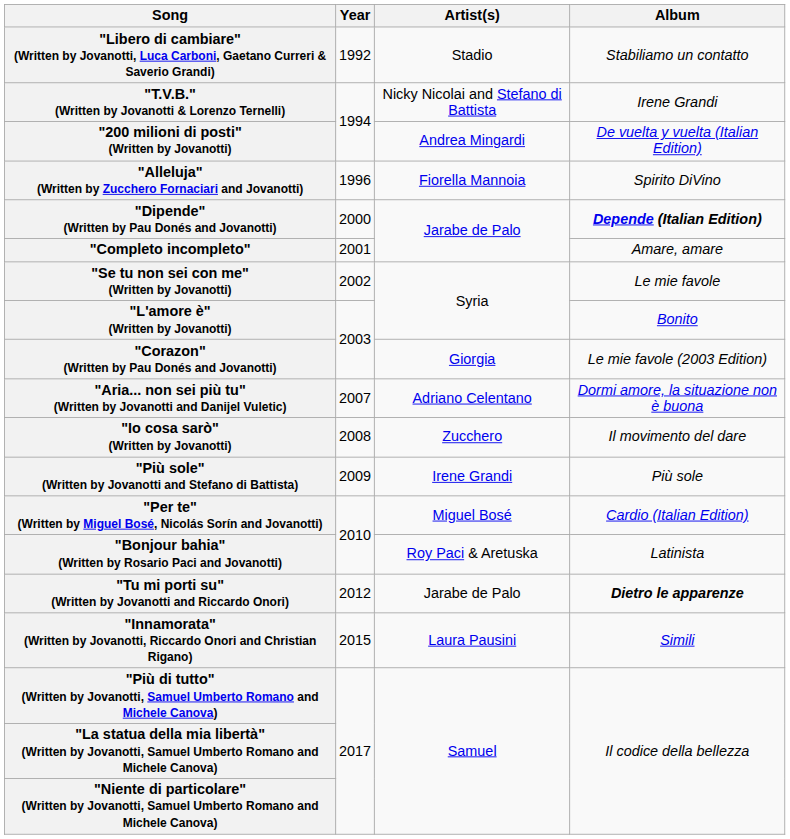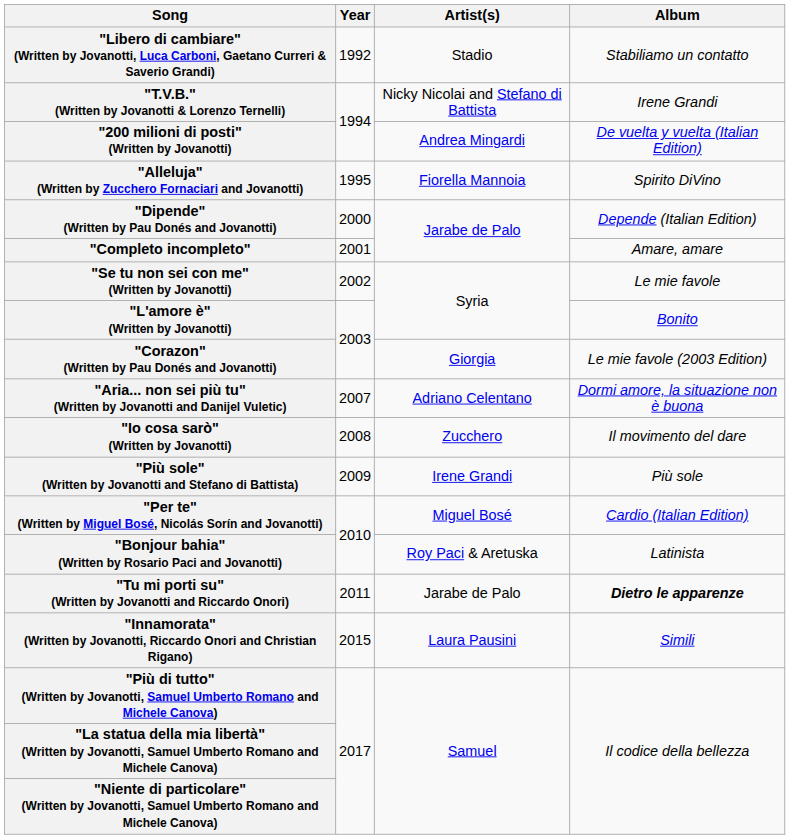 <table class="wikitable plainrowheaders" style="text-align:center;" border="1">
 <tr>
 <th scope="col">Song</th>
 <th scope="col">Year</th>
 <th scope="col">Artist(s)</th>
 <th scope="col">Album</th>
 </tr>
 <tr>
 <th scope="row">"Libero di cambiare"<br><small>(Written by Jovanotti, <a href='#'>Luca Carboni</a>, Gaetano Curreri & Saverio Grandi)</small></th>
 <td>1992</td>
 <td>Stadio</td>
 <td><em>Stabiliamo un contatto</em></td>
 </tr>
 <tr>
 <th scope="row">"T.V.B."<br><small>(Written by Jovanotti & Lorenzo Ternelli)</small></th>
 <td rowspan="2">1994</td>
 <td>Nicky Nicolai and <a href='#'>Stefano di Battista</a></td>
 <td><em>Irene Grandi</em></td>
 </tr>
 <tr>
 <th scope="row">"200 milioni di posti"<br><small>(Written by Jovanotti)</small></th>
 <td><a href='#'>Andrea Mingardi</a></td>
 <td><em><a href='#'>De vuelta y vuelta (Italian Edition)</a></em></td>
 </tr>
 <tr>
 <th scope="row">"Alleluja"<br><small>(Written by <a href='#'>Zucchero Fornaciari</a> and Jovanotti)</small></th>
-<td>1996</td>
+<td>1995</td>
 <td><a href='#'>Fiorella Mannoia</a></td>
 <td><em>Spirito DiVino</em></td>
 </tr>
 <tr>
 <th scope="row">"Dipende"<br><small>(Written by Pau Donés and Jovanotti)</small></th>
 <td>2000</td>
 <td rowspan="2"><a href='#'>Jarabe de Palo</a></td>
-<td><strong><em><a href='#'>Depende</a> (Italian Edition)</em></strong></td>
+<td><em><a href='#'>Depende</a> (Italian Edition)</em></td>
 </tr>
 <tr>
 <th scope="row">"Completo incompleto"</th>
 <td>2001</td>
 <td><em>Amare, amare</em></td>
 </tr>
 <tr>
 <th scope="row">"Se tu non sei con me"<br><small>(Written by Jovanotti)</small></th>
 <td>2002</td>
 <td rowspan="2">Syria</td>
 <td><em>Le mie favole</em></td>
 </tr>
 <tr>
 <th scope="row">"L'amore è"<br><small>(Written by Jovanotti)</small></th>
 <td rowspan="2">2003</td>
 <td><em><a href='#'>Bonito</a></em></td>
 </tr>
 <tr>
 <th scope="row">"Corazon"<br><small>(Written by Pau Donés and Jovanotti)</small></th>
 <td><a href='#'>Giorgia</a></td>
 <td><em>Le mie favole (2003 Edition)</em></td>
 </tr>
 <tr>
 <th scope="row">"Aria... non sei più tu"<br><small>(Written by Jovanotti and Danijel Vuletic)</small></th>
 <td>2007</td>
 <td><a href='#'>Adriano Celentano</a></td>
 <td><em><a href='#'>Dormi amore, la situazione non è buona</a></em></td>
 </tr>
 <tr>
 <th scope="row">"Io cosa sarò"<br><small>(Written by Jovanotti)</small></th>
 <td>2008</td>
 <td><a href='#'>Zucchero</a></td>
 <td><em>Il movimento del dare</em></td>
 </tr>
 <tr>
 <th scope="row">"Più sole"<br><small>(Written by Jovanotti and Stefano di Battista)</small></th>
 <td>2009</td>
 <td><a href='#'>Irene Grandi</a></td>
 <td><em>Più sole</em></td>
 </tr>
 <tr>
 <th scope="row">"Per te"<br><small>(Written by <a href='#'>Miguel Bosé</a>, Nicolás Sorín and Jovanotti)</small></th>
 <td rowspan="2">2010</td>
 <td><a href='#'>Miguel Bosé</a></td>
 <td><em><a href='#'>Cardio (Italian Edition)</a></em></td>
 </tr>
 <tr>
 <th scope="row">"Bonjour bahia"<br><small>(Written by Rosario Paci and Jovanotti)</small></th>
 <td><a href='#'>Roy Paci</a> & Aretuska</td>
 <td><em>Latinista</em></td>
 </tr>
 <tr>
 <th scope="row">"Tu mi porti su"<br><small>(Written by Jovanotti and Riccardo Onori)</small></th>
-<td>2012</td>
+<td>2011</td>
 <td>Jarabe de Palo</td>
 <td><strong><em>Dietro le apparenze</em></strong></td>
 </tr>
 <tr>
 <th scope="row">"Innamorata"<br><small>(Written by Jovanotti, Riccardo Onori and Christian Rigano)</small></th>
 <td>2015</td>
 <td><a href='#'>Laura Pausini</a></td>
 <td><em><a href='#'>Simili</a></em></td>
 </tr>
 <tr>
 <th scope="row">"Più di tutto"<br><small>(Written by Jovanotti, <a href='#'>Samuel Umberto Romano</a> and <a href='#'>Michele Canova</a>)</small></th>
 <td rowspan="3">2017</td>
 <td rowspan="3"><a href='#'>Samuel</a></td>
 <td rowspan="3"><em>Il codice della bellezza</em></td>
 </tr>
 <tr>
 <th scope="row">"La statua della mia libertà"<br><small>(Written by Jovanotti, Samuel Umberto Romano and Michele Canova)</small></th>
 </tr>
 <tr>
 <th scope="row">"Niente di particolare"<br><small>(Written by Jovanotti, Samuel Umberto Romano and Michele Canova)</small></th>
 </tr>
 </table>
